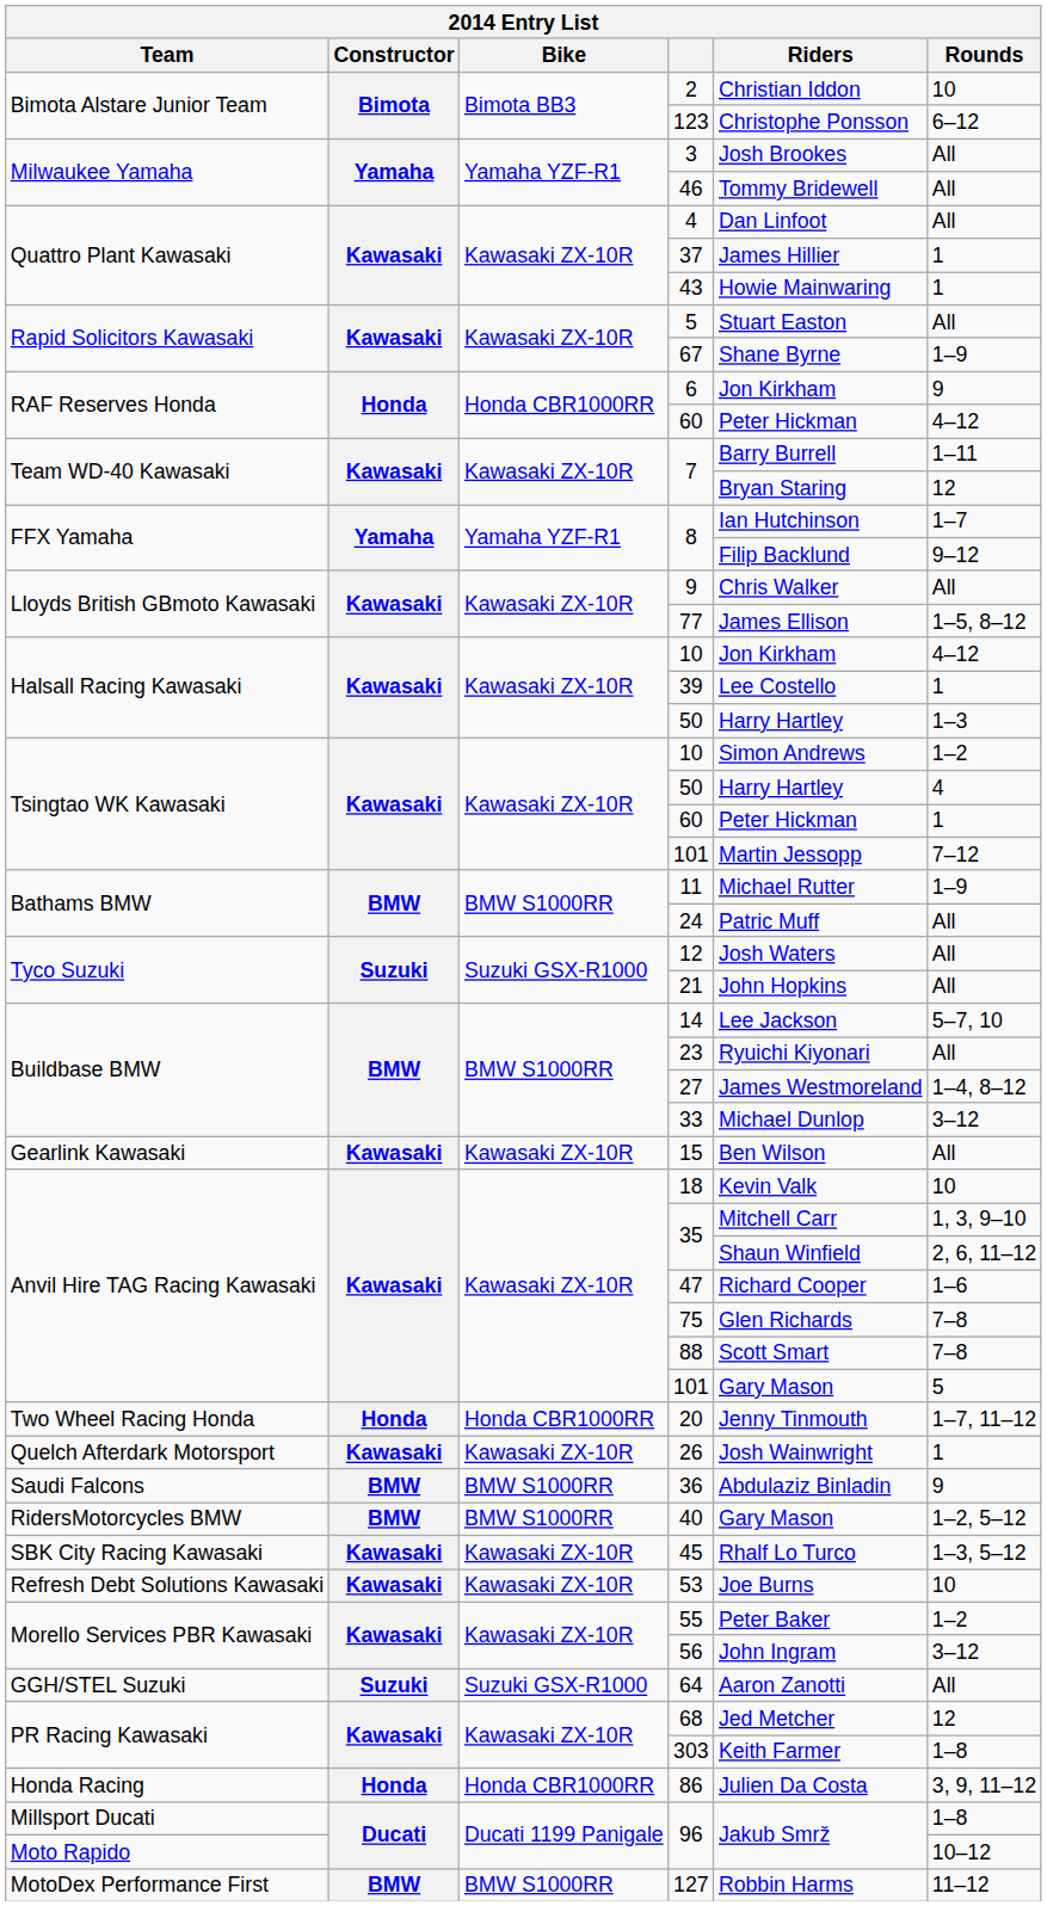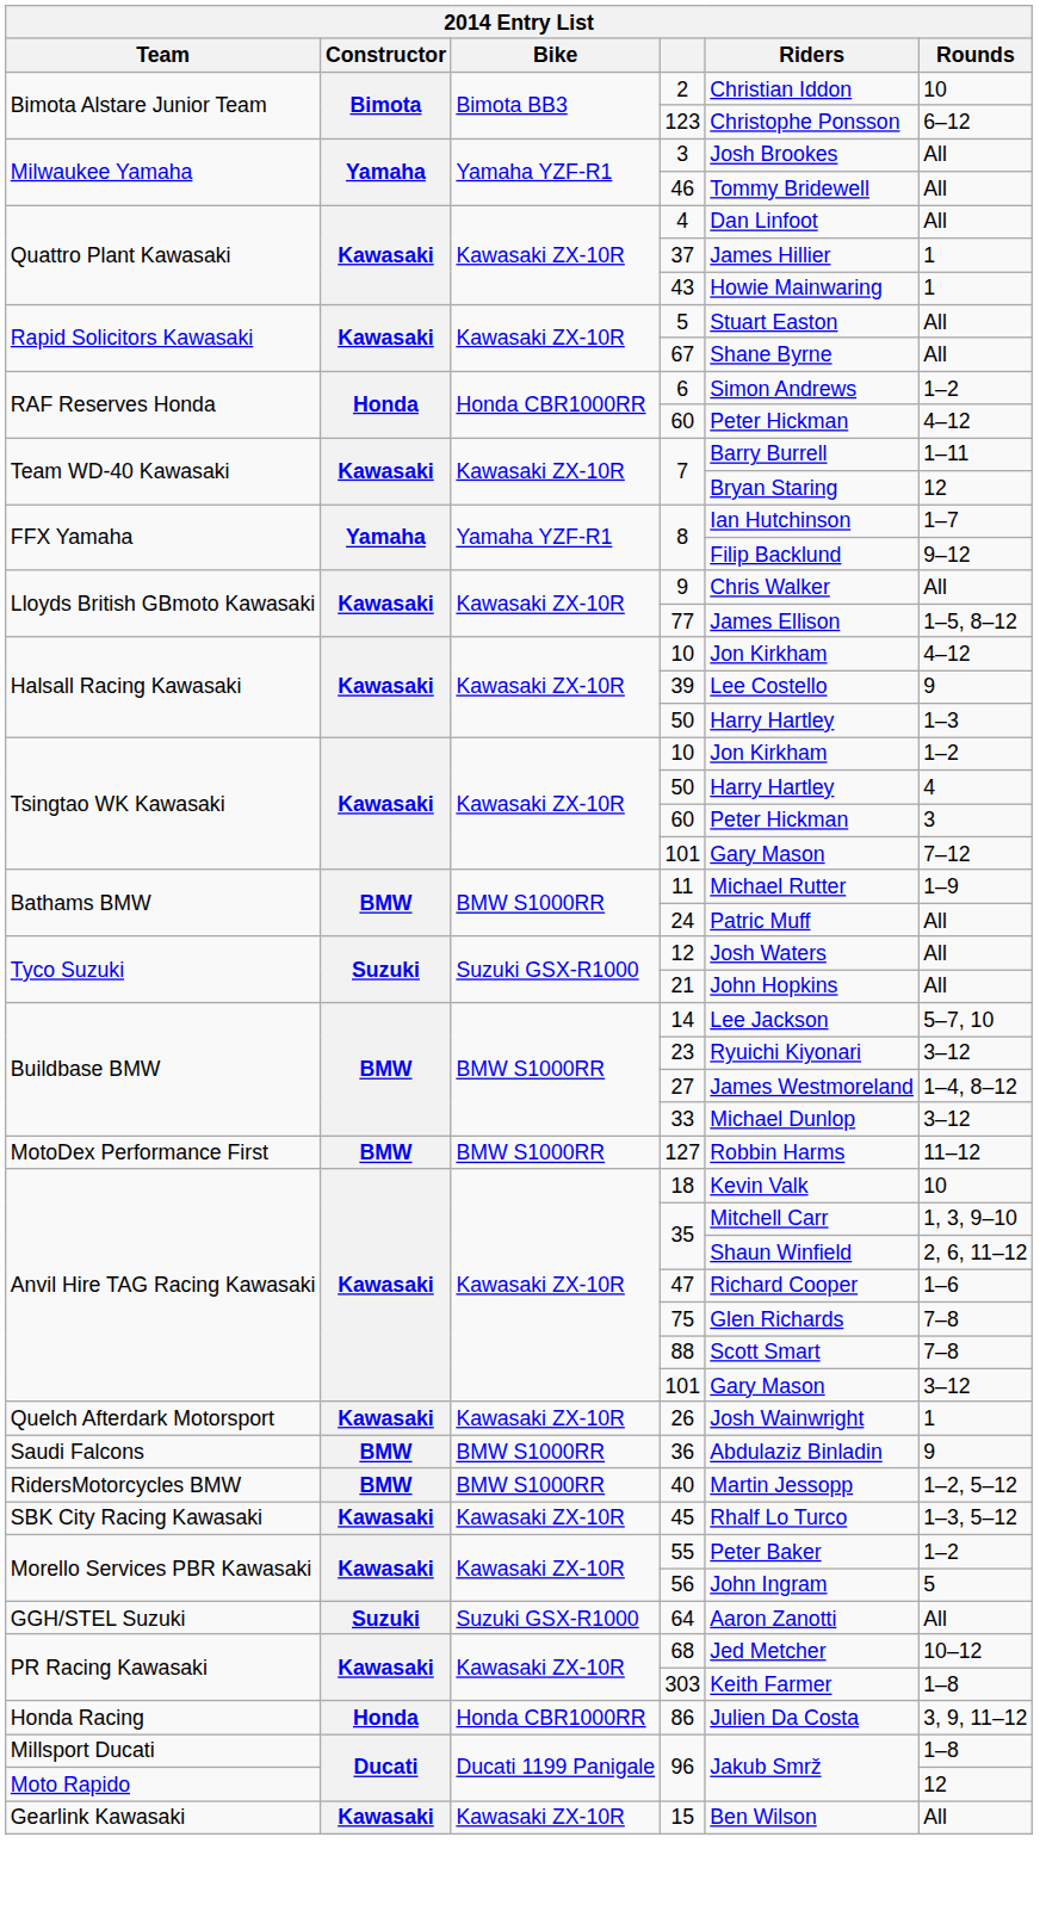 <table class="wikitable" style="font-size: 85%">
 <tr>
 <th colspan=6>2014 Entry List</th>
 </tr>
 <tr>
 <th>Team</th>
 <th>Constructor</th>
 <th>Bike</th>
 <th></th>
 <th>Riders</th>
 <th>Rounds</th>
 </tr>
 <tr>
 <td rowspan=2>Bimota Alstare Junior Team</td>
 <th rowspan=2><a href='#'>Bimota</a></th>
 <td rowspan=2><a href='#'>Bimota BB3</a></td>
 <td align="center">2</td>
 <td> <a href='#'>Christian Iddon</a></td>
 <td>10</td>
 </tr>
 <tr>
 <td align="center">123</td>
 <td> <a href='#'>Christophe Ponsson</a></td>
 <td>6–12</td>
 </tr>
 <tr>
 <td rowspan=2><a href='#'>Milwaukee Yamaha</a></td>
 <th rowspan=2><a href='#'>Yamaha</a></th>
 <td rowspan=2><a href='#'>Yamaha YZF-R1</a></td>
 <td align="center">3</td>
 <td> <a href='#'>Josh Brookes</a></td>
 <td>All</td>
 </tr>
 <tr>
 <td align="center">46</td>
 <td> <a href='#'>Tommy Bridewell</a></td>
 <td>All</td>
 </tr>
 <tr>
 <td rowspan=3>Quattro Plant Kawasaki</td>
 <th rowspan=3><a href='#'>Kawasaki</a></th>
 <td rowspan=3><a href='#'>Kawasaki ZX-10R</a></td>
 <td align="center">4</td>
 <td> <a href='#'>Dan Linfoot</a></td>
 <td>All</td>
 </tr>
 <tr>
 <td align="center">37</td>
 <td> <a href='#'>James Hillier</a></td>
 <td>1</td>
 </tr>
 <tr>
 <td align="center">43</td>
 <td> <a href='#'>Howie Mainwaring</a></td>
 <td>1</td>
 </tr>
 <tr>
 <td rowspan=2><a href='#'>Rapid Solicitors Kawasaki</a></td>
 <th rowspan=2><a href='#'>Kawasaki</a></th>
 <td rowspan=2><a href='#'>Kawasaki ZX-10R</a></td>
 <td align="center">5</td>
 <td> <a href='#'>Stuart Easton</a></td>
 <td>All</td>
 </tr>
 <tr>
 <td align="center">67</td>
 <td> <a href='#'>Shane Byrne</a></td>
-<td>1–9</td>
+<td>All</td>
 </tr>
 <tr>
 <td rowspan=2>RAF Reserves Honda</td>
 <th rowspan=2><a href='#'>Honda</a></th>
 <td rowspan=2><a href='#'>Honda CBR1000RR</a></td>
 <td align="center">6</td>
-<td> <a href='#'>Jon Kirkham</a></td>
-<td>9</td>
+<td> <a href='#'>Simon Andrews</a></td>
+<td>1–2</td>
 </tr>
 <tr>
 <td align="center">60</td>
 <td> <a href='#'>Peter Hickman</a></td>
 <td>4–12</td>
 </tr>
 <tr>
 <td rowspan=2>Team WD-40 Kawasaki</td>
 <th rowspan=2><a href='#'>Kawasaki</a></th>
 <td rowspan=2><a href='#'>Kawasaki ZX-10R</a></td>
 <td align="center" rowspan=2>7</td>
 <td> <a href='#'>Barry Burrell</a></td>
 <td>1–11</td>
 </tr>
 <tr>
 <td> <a href='#'>Bryan Staring</a></td>
 <td>12</td>
 </tr>
 <tr>
 <td rowspan=2>FFX Yamaha</td>
 <th rowspan=2><a href='#'>Yamaha</a></th>
 <td rowspan=2><a href='#'>Yamaha YZF-R1</a></td>
 <td align="center" rowspan=2>8</td>
 <td> <a href='#'>Ian Hutchinson</a></td>
 <td>1–7</td>
 </tr>
 <tr>
 <td> <a href='#'>Filip Backlund</a></td>
 <td>9–12</td>
 </tr>
 <tr>
 <td rowspan=2>Lloyds British GBmoto Kawasaki</td>
 <th rowspan=2><a href='#'>Kawasaki</a></th>
 <td rowspan=2><a href='#'>Kawasaki ZX-10R</a></td>
 <td align="center">9</td>
 <td> <a href='#'>Chris Walker</a></td>
 <td>All</td>
 </tr>
 <tr>
 <td align="center">77</td>
 <td> <a href='#'>James Ellison</a></td>
 <td>1–5, 8–12</td>
 </tr>
 <tr>
 <td rowspan=3>Halsall Racing Kawasaki</td>
 <th rowspan=3><a href='#'>Kawasaki</a></th>
 <td rowspan=3><a href='#'>Kawasaki ZX-10R</a></td>
 <td align="center">10</td>
 <td> <a href='#'>Jon Kirkham</a></td>
 <td>4–12</td>
 </tr>
 <tr>
 <td align="center">39</td>
 <td> <a href='#'>Lee Costello</a></td>
-<td>1</td>
+<td>9</td>
 </tr>
 <tr>
 <td align="center">50</td>
 <td> <a href='#'>Harry Hartley</a></td>
 <td>1–3</td>
 </tr>
 <tr>
 <td rowspan=4>Tsingtao WK Kawasaki</td>
 <th rowspan=4><a href='#'>Kawasaki</a></th>
 <td rowspan=4><a href='#'>Kawasaki ZX-10R</a></td>
 <td align="center">10</td>
-<td> <a href='#'>Simon Andrews</a></td>
+<td> <a href='#'>Jon Kirkham</a></td>
 <td>1–2</td>
 </tr>
 <tr>
 <td align="center">50</td>
 <td> <a href='#'>Harry Hartley</a></td>
 <td>4</td>
 </tr>
 <tr>
 <td align="center">60</td>
 <td> <a href='#'>Peter Hickman</a></td>
-<td>1</td>
+<td>3</td>
 </tr>
 <tr>
 <td align="center">101</td>
-<td> <a href='#'>Martin Jessopp</a></td>
+<td> <a href='#'>Gary Mason</a></td>
 <td>7–12</td>
 </tr>
 <tr>
 <td rowspan=2>Bathams BMW</td>
 <th rowspan=2><a href='#'>BMW</a></th>
 <td rowspan=2><a href='#'>BMW S1000RR</a></td>
 <td align="center">11</td>
 <td> <a href='#'>Michael Rutter</a></td>
 <td>1–9</td>
 </tr>
 <tr>
 <td align="center">24</td>
 <td> <a href='#'>Patric Muff</a></td>
 <td>All</td>
 </tr>
 <tr>
 <td rowspan=2><a href='#'>Tyco Suzuki</a></td>
 <th rowspan=2><a href='#'>Suzuki</a></th>
 <td rowspan=2><a href='#'>Suzuki GSX-R1000</a></td>
 <td align="center">12</td>
 <td> <a href='#'>Josh Waters</a></td>
 <td>All</td>
 </tr>
 <tr>
 <td align="center">21</td>
 <td> <a href='#'>John Hopkins</a></td>
 <td>All</td>
 </tr>
 <tr>
 <td rowspan=4>Buildbase BMW</td>
 <th rowspan=4><a href='#'>BMW</a></th>
 <td rowspan=4><a href='#'>BMW S1000RR</a></td>
 <td align="center">14</td>
 <td> <a href='#'>Lee Jackson</a></td>
 <td>5–7, 10</td>
 </tr>
 <tr>
 <td align="center">23</td>
 <td> <a href='#'>Ryuichi Kiyonari</a></td>
-<td>All</td>
+<td>3–12</td>
 </tr>
 <tr>
 <td align="center">27</td>
 <td> <a href='#'>James Westmoreland</a></td>
 <td>1–4, 8–12</td>
 </tr>
 <tr>
 <td align="center">33</td>
 <td> <a href='#'>Michael Dunlop</a></td>
 <td>3–12</td>
 </tr>
 <tr>
-<td>Gearlink Kawasaki</td>
-<th><a href='#'>Kawasaki</a></th>
-<td><a href='#'>Kawasaki ZX-10R</a></td>
-<td align="center">15</td>
-<td> <a href='#'>Ben Wilson</a></td>
-<td>All</td>
+<td>MotoDex Performance First</td>
+<th><a href='#'>BMW</a></th>
+<td><a href='#'>BMW S1000RR</a></td>
+<td align="center">127</td>
+<td> <a href='#'>Robbin Harms</a></td>
+<td>11–12</td>
 </tr>
 <tr>
 <td rowspan=7>Anvil Hire TAG Racing Kawasaki</td>
 <th rowspan=7><a href='#'>Kawasaki</a></th>
 <td rowspan=7><a href='#'>Kawasaki ZX-10R</a></td>
 <td align="center">18</td>
 <td> <a href='#'>Kevin Valk</a></td>
 <td>10</td>
 </tr>
 <tr>
 <td align="center" rowspan=2>35</td>
 <td> <a href='#'>Mitchell Carr</a></td>
 <td>1, 3, 9–10</td>
 </tr>
 <tr>
 <td> <a href='#'>Shaun Winfield</a></td>
 <td>2, 6, 11–12</td>
 </tr>
 <tr>
 <td align="center">47</td>
 <td> <a href='#'>Richard Cooper</a></td>
 <td>1–6</td>
 </tr>
 <tr>
 <td align="center">75</td>
 <td> <a href='#'>Glen Richards</a></td>
 <td>7–8</td>
 </tr>
 <tr>
 <td align="center">88</td>
 <td> <a href='#'>Scott Smart</a></td>
 <td>7–8</td>
 </tr>
 <tr>
 <td align="center">101</td>
 <td> <a href='#'>Gary Mason</a></td>
-<td>5</td>
-</tr>
-<tr>
-<td>Two Wheel Racing Honda</td>
-<th><a href='#'>Honda</a></th>
-<td><a href='#'>Honda CBR1000RR</a></td>
-<td align="center">20</td>
-<td> <a href='#'>Jenny Tinmouth</a></td>
-<td>1–7, 11–12</td>
+<td>3–12</td>
 </tr>
 <tr>
 <td>Quelch Afterdark Motorsport</td>
 <th><a href='#'>Kawasaki</a></th>
 <td><a href='#'>Kawasaki ZX-10R</a></td>
 <td align="center">26</td>
 <td> <a href='#'>Josh Wainwright</a></td>
 <td>1</td>
 </tr>
 <tr>
 <td>Saudi Falcons</td>
 <th><a href='#'>BMW</a></th>
 <td><a href='#'>BMW S1000RR</a></td>
 <td align="center">36</td>
 <td> <a href='#'>Abdulaziz Binladin</a></td>
 <td>9</td>
 </tr>
 <tr>
 <td>RidersMotorcycles BMW</td>
 <th><a href='#'>BMW</a></th>
 <td><a href='#'>BMW S1000RR</a></td>
 <td align="center">40</td>
-<td> <a href='#'>Gary Mason</a></td>
+<td> <a href='#'>Martin Jessopp</a></td>
 <td>1–2, 5–12</td>
 </tr>
 <tr>
 <td>SBK City Racing Kawasaki</td>
 <th><a href='#'>Kawasaki</a></th>
 <td><a href='#'>Kawasaki ZX-10R</a></td>
 <td align="center">45</td>
 <td> <a href='#'>Rhalf Lo Turco</a></td>
 <td>1–3, 5–12</td>
-</tr>
-<tr>
-<td>Refresh Debt Solutions Kawasaki</td>
-<th><a href='#'>Kawasaki</a></th>
-<td><a href='#'>Kawasaki ZX-10R</a></td>
-<td align="center">53</td>
-<td> <a href='#'>Joe Burns</a></td>
-<td>10</td>
 </tr>
 <tr>
 <td rowspan=2>Morello Services PBR Kawasaki</td>
 <th rowspan=2><a href='#'>Kawasaki</a></th>
 <td rowspan=2><a href='#'>Kawasaki ZX-10R</a></td>
 <td align="center">55</td>
 <td> <a href='#'>Peter Baker</a></td>
 <td>1–2</td>
 </tr>
 <tr>
 <td align="center">56</td>
 <td> <a href='#'>John Ingram</a></td>
-<td>3–12</td>
+<td>5</td>
 </tr>
 <tr>
 <td>GGH/STEL Suzuki</td>
 <th><a href='#'>Suzuki</a></th>
 <td><a href='#'>Suzuki GSX-R1000</a></td>
 <td align="center">64</td>
 <td> <a href='#'>Aaron Zanotti</a></td>
 <td>All</td>
 </tr>
 <tr>
 <td rowspan=2>PR Racing Kawasaki</td>
 <th rowspan=2><a href='#'>Kawasaki</a></th>
 <td rowspan=2><a href='#'>Kawasaki ZX-10R</a></td>
 <td align="center">68</td>
 <td> <a href='#'>Jed Metcher</a></td>
-<td>12</td>
+<td>10–12</td>
 </tr>
 <tr>
 <td align="center">303</td>
 <td> <a href='#'>Keith Farmer</a></td>
 <td>1–8</td>
 </tr>
 <tr>
 <td>Honda Racing</td>
 <th><a href='#'>Honda</a></th>
 <td><a href='#'>Honda CBR1000RR</a></td>
 <td align="center">86</td>
 <td> <a href='#'>Julien Da Costa</a></td>
 <td>3, 9, 11–12</td>
 </tr>
 <tr>
 <td>Millsport Ducati</td>
 <th rowspan=2><a href='#'>Ducati</a></th>
 <td rowspan=2><a href='#'>Ducati 1199 Panigale</a></td>
 <td align="center" rowspan=2>96</td>
 <td rowspan=2> <a href='#'>Jakub Smrž</a></td>
 <td>1–8</td>
 </tr>
 <tr>
 <td><a href='#'>Moto Rapido</a></td>
-<td>10–12</td>
+<td>12</td>
 </tr>
 <tr>
-<td>MotoDex Performance First</td>
-<th><a href='#'>BMW</a></th>
-<td><a href='#'>BMW S1000RR</a></td>
-<td align="center">127</td>
-<td> <a href='#'>Robbin Harms</a></td>
-<td>11–12</td>
+<td>Gearlink Kawasaki</td>
+<th><a href='#'>Kawasaki</a></th>
+<td><a href='#'>Kawasaki ZX-10R</a></td>
+<td align="center">15</td>
+<td> <a href='#'>Ben Wilson</a></td>
+<td>All</td>
 </tr>
 </table>
